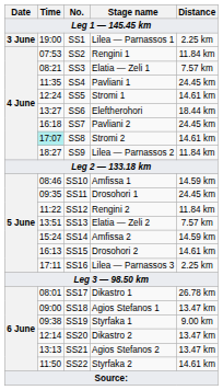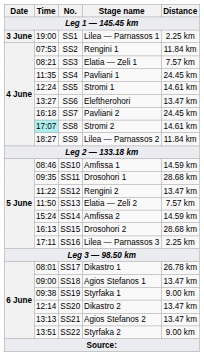 <table class="wikitable" style="font-size: 85%;">
 <tr>
 <th>Date</th>
 <th>Time</th>
 <th>No.</th>
 <th>Stage name</th>
 <th>Distance</th>
 </tr>
 <tr>
 <td style="background-color:#EAECF0; text-align:center" colspan="5"><strong><em>Leg 1 — 145.45 km</em></strong></td>
 </tr>
 <tr>
 <th rowspan="1">3 June</th>
 <td align="center">19:00</td>
 <td align="center">SS1</td>
 <td>Lilea — Parnassos 1</td>
 <td align="center">2.25 km</td>
 </tr>
 <tr>
 <th rowspan="8">4 June</th>
 <td align="center">07:53</td>
 <td align="center">SS2</td>
 <td>Rengini 1</td>
 <td align="center">11.84 km</td>
 </tr>
 <tr>
 <td align="center">08:21</td>
 <td align="center">SS3</td>
 <td>Elatia — Zeli 1</td>
 <td align="center">7.57 km</td>
 </tr>
 <tr>
 <td align="center">11:35</td>
 <td align="center">SS4</td>
 <td>Pavliani 1</td>
 <td align="center">24.45 km</td>
 </tr>
 <tr>
 <td align="center">12:24</td>
 <td align="center">SS5</td>
 <td>Stromi 1</td>
 <td align="center">14.61 km</td>
 </tr>
 <tr>
 <td align="center">13:27</td>
 <td align="center">SS6</td>
 <td>Eleftherohori</td>
-<td align="center">18.44 km</td>
+<td align="center">13.47 km</td>
 </tr>
 <tr>
 <td align="center">16:18</td>
 <td align="center">SS7</td>
 <td>Pavliani 2</td>
 <td align="center">24.45 km</td>
 </tr>
 <tr>
 <td align="center" style="background: paleturquoise;">17:07</td>
 <td align="center">SS8</td>
 <td>Stromi 2</td>
 <td align="center">14.61 km</td>
 </tr>
 <tr>
 <td align="center">18:27</td>
 <td align="center">SS9</td>
 <td>Lilea — Parnassos 2</td>
 <td align="center">11.84 km</td>
 </tr>
 <tr>
 <td style="background-color:#EAECF0; text-align:center" colspan="5"><strong><em>Leg 2 — 133.18 km</em></strong></td>
 </tr>
 <tr>
 <th rowspan="7">5 June</th>
 <td align="center">08:46</td>
 <td align="center">SS10</td>
 <td>Amfissa 1</td>
 <td align="center">14.59 km</td>
 </tr>
 <tr>
 <td align="center">09:35</td>
 <td align="center">SS11</td>
 <td>Drosohori 1</td>
-<td align="center">24.45 km</td>
+<td align="center">28.68 km</td>
 </tr>
 <tr>
 <td align="center">11:22</td>
 <td align="center">SS12</td>
 <td>Rengini 2</td>
-<td align="center">11.84 km</td>
+<td align="center">13.47 km</td>
 </tr>
 <tr>
-<td align="center">13:51</td>
+<td align="center">11:50</td>
 <td align="center">SS13</td>
 <td>Elatia — Zeli 2</td>
 <td align="center">7.57 km</td>
 </tr>
 <tr>
 <td align="center">15:24</td>
 <td align="center">SS14</td>
 <td>Amfissa 2</td>
 <td align="center">14.59 km</td>
 </tr>
 <tr>
 <td align="center">16:13</td>
 <td align="center">SS15</td>
 <td>Drosohori 2</td>
-<td align="center">14.61 km</td>
+<td align="center">28.68 km</td>
 </tr>
 <tr>
 <td align="center">17:11</td>
 <td align="center">SS16</td>
 <td>Lilea — Parnassos 3</td>
 <td align="center">2.25 km</td>
 </tr>
 <tr>
 <td style="background-color:#EAECF0; text-align:center" colspan="5"><strong><em>Leg 3 — 98.50 km</em></strong></td>
 </tr>
 <tr>
 <th rowspan="6">6 June</th>
 <td align="center">08:01</td>
 <td align="center">SS17</td>
 <td>Dikastro 1</td>
 <td align="center">26.78 km</td>
 </tr>
 <tr>
 <td align="center">09:00</td>
 <td align="center">SS18</td>
 <td>Agios Stefanos 1</td>
 <td align="center">13.47 km</td>
 </tr>
 <tr>
 <td align="center">09:38</td>
 <td align="center">SS19</td>
 <td>Styrfaka 1</td>
 <td align="center">9.00 km</td>
 </tr>
 <tr>
 <td align="center">12:14</td>
 <td align="center">SS20</td>
 <td>Dikastro 2</td>
 <td align="center">13.47 km</td>
 </tr>
 <tr>
 <td align="center">13:13</td>
 <td align="center">SS21</td>
 <td>Agios Stefanos 2</td>
 <td align="center">13.47 km</td>
 </tr>
 <tr>
-<td align="center">11:50</td>
+<td align="center">13:51</td>
 <td align="center">SS22</td>
 <td>Styrfaka 2</td>
-<td align="center">14.61 km</td>
+<td align="center">9.00 km</td>
 </tr>
 <tr>
 <td style="background-color:#EAECF0; text-align:center" colspan="5"><strong>Source:</strong></td>
 </tr>
 </table>
